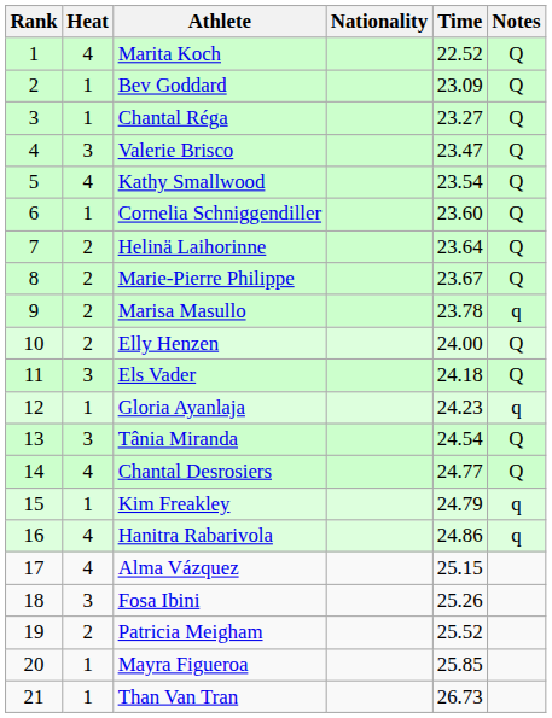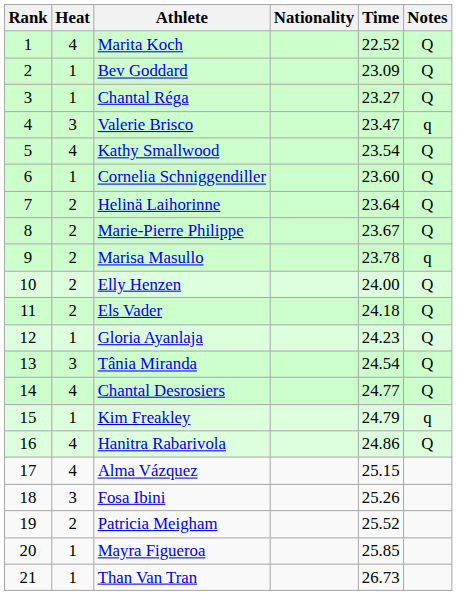 <table class="wikitable sortable" style="text-align:center">
 <tr>
 <th>Rank</th>
 <th>Heat</th>
 <th>Athlete</th>
 <th>Nationality</th>
 <th>Time</th>
 <th>Notes</th>
 </tr>
 <tr bgcolor=ccffcc>
 <td>1</td>
 <td>4</td>
 <td align=left><a href='#'>Marita Koch</a></td>
 <td align=left></td>
 <td>22.52</td>
 <td>Q</td>
 </tr>
 <tr bgcolor=ccffcc>
 <td>2</td>
 <td>1</td>
 <td align=left><a href='#'>Bev Goddard</a></td>
 <td align=left></td>
 <td>23.09</td>
 <td>Q</td>
 </tr>
 <tr bgcolor=ccffcc>
 <td>3</td>
 <td>1</td>
 <td align=left><a href='#'>Chantal Réga</a></td>
 <td align=left></td>
 <td>23.27</td>
 <td>Q</td>
 </tr>
 <tr bgcolor=ccffcc>
 <td>4</td>
 <td>3</td>
 <td align=left><a href='#'>Valerie Brisco</a></td>
 <td align=left></td>
 <td>23.47</td>
-<td>Q</td>
+<td>q</td>
 </tr>
 <tr bgcolor=ccffcc>
 <td>5</td>
 <td>4</td>
 <td align=left><a href='#'>Kathy Smallwood</a></td>
 <td align=left></td>
 <td>23.54</td>
 <td>Q</td>
 </tr>
 <tr bgcolor=ccffcc>
 <td>6</td>
 <td>1</td>
 <td align=left><a href='#'>Cornelia Schniggendiller</a></td>
 <td align=left></td>
 <td>23.60</td>
 <td>Q</td>
 </tr>
 <tr bgcolor=ccffcc>
 <td>7</td>
 <td>2</td>
 <td align=left><a href='#'>Helinä Laihorinne</a></td>
 <td align=left></td>
 <td>23.64</td>
 <td>Q</td>
 </tr>
 <tr bgcolor=ccffcc>
 <td>8</td>
 <td>2</td>
 <td align=left><a href='#'>Marie-Pierre Philippe</a></td>
 <td align=left></td>
 <td>23.67</td>
 <td>Q</td>
 </tr>
 <tr bgcolor=ccffcc>
 <td>9</td>
 <td>2</td>
 <td align=left><a href='#'>Marisa Masullo</a></td>
 <td align=left></td>
 <td>23.78</td>
 <td>q</td>
 </tr>
 <tr bgcolor=ddffdd>
 <td>10</td>
 <td>2</td>
 <td align=left><a href='#'>Elly Henzen</a></td>
 <td align=left></td>
 <td>24.00</td>
 <td>Q</td>
 </tr>
 <tr bgcolor=ccffcc>
 <td>11</td>
-<td>3</td>
+<td>2</td>
 <td align=left><a href='#'>Els Vader</a></td>
 <td align=left></td>
 <td>24.18</td>
 <td>Q</td>
 </tr>
 <tr bgcolor=ddffdd>
 <td>12</td>
 <td>1</td>
 <td align=left><a href='#'>Gloria Ayanlaja</a></td>
 <td align=left></td>
 <td>24.23</td>
-<td>q</td>
+<td>Q</td>
 </tr>
 <tr bgcolor=ccffcc>
 <td>13</td>
 <td>3</td>
 <td align=left><a href='#'>Tânia Miranda</a></td>
 <td align=left></td>
 <td>24.54</td>
 <td>Q</td>
 </tr>
 <tr bgcolor=ccffcc>
 <td>14</td>
 <td>4</td>
 <td align=left><a href='#'>Chantal Desrosiers</a></td>
 <td align=left></td>
 <td>24.77</td>
 <td>Q</td>
 </tr>
 <tr bgcolor=ddffdd>
 <td>15</td>
 <td>1</td>
 <td align=left><a href='#'>Kim Freakley</a></td>
 <td align=left></td>
 <td>24.79</td>
 <td>q</td>
 </tr>
 <tr bgcolor=ddffdd>
 <td>16</td>
 <td>4</td>
 <td align=left><a href='#'>Hanitra Rabarivola</a></td>
 <td align=left></td>
 <td>24.86</td>
-<td>q</td>
+<td>Q</td>
 </tr>
 <tr>
 <td>17</td>
 <td>4</td>
 <td align=left><a href='#'>Alma Vázquez</a></td>
 <td align=left></td>
 <td>25.15</td>
 <td></td>
 </tr>
 <tr>
 <td>18</td>
 <td>3</td>
 <td align=left><a href='#'>Fosa Ibini</a></td>
 <td align=left></td>
 <td>25.26</td>
 <td></td>
 </tr>
 <tr>
 <td>19</td>
 <td>2</td>
 <td align=left><a href='#'>Patricia Meigham</a></td>
 <td align=left></td>
 <td>25.52</td>
 <td></td>
 </tr>
 <tr>
 <td>20</td>
 <td>1</td>
 <td align=left><a href='#'>Mayra Figueroa</a></td>
 <td align=left></td>
 <td>25.85</td>
 <td></td>
 </tr>
 <tr>
 <td>21</td>
 <td>1</td>
 <td align=left><a href='#'>Than Van Tran</a></td>
 <td align=left></td>
 <td>26.73</td>
 <td></td>
 </tr>
 </table>
